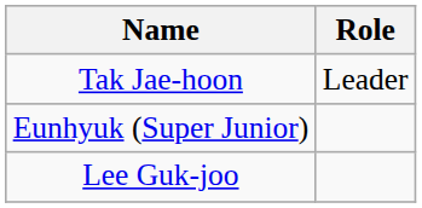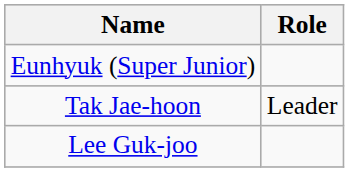 <table class="wikitable" style="text-align: center;">
 <tr>
 <th>Name</th>
 <th>Role</th>
 </tr>
 <tr>
+<td><a href='#'>Eunhyuk</a> (<a href='#'>Super Junior</a>)</td>
+<td></td>
+</tr>
+<tr>
 <td><a href='#'>Tak Jae-hoon</a></td>
 <td>Leader</td>
-</tr>
-<tr>
-<td><a href='#'>Eunhyuk</a> (<a href='#'>Super Junior</a>)</td>
-<td></td>
 </tr>
 <tr>
 <td><a href='#'>Lee Guk-joo</a></td>
 <td></td>
 </tr>
 </table>
